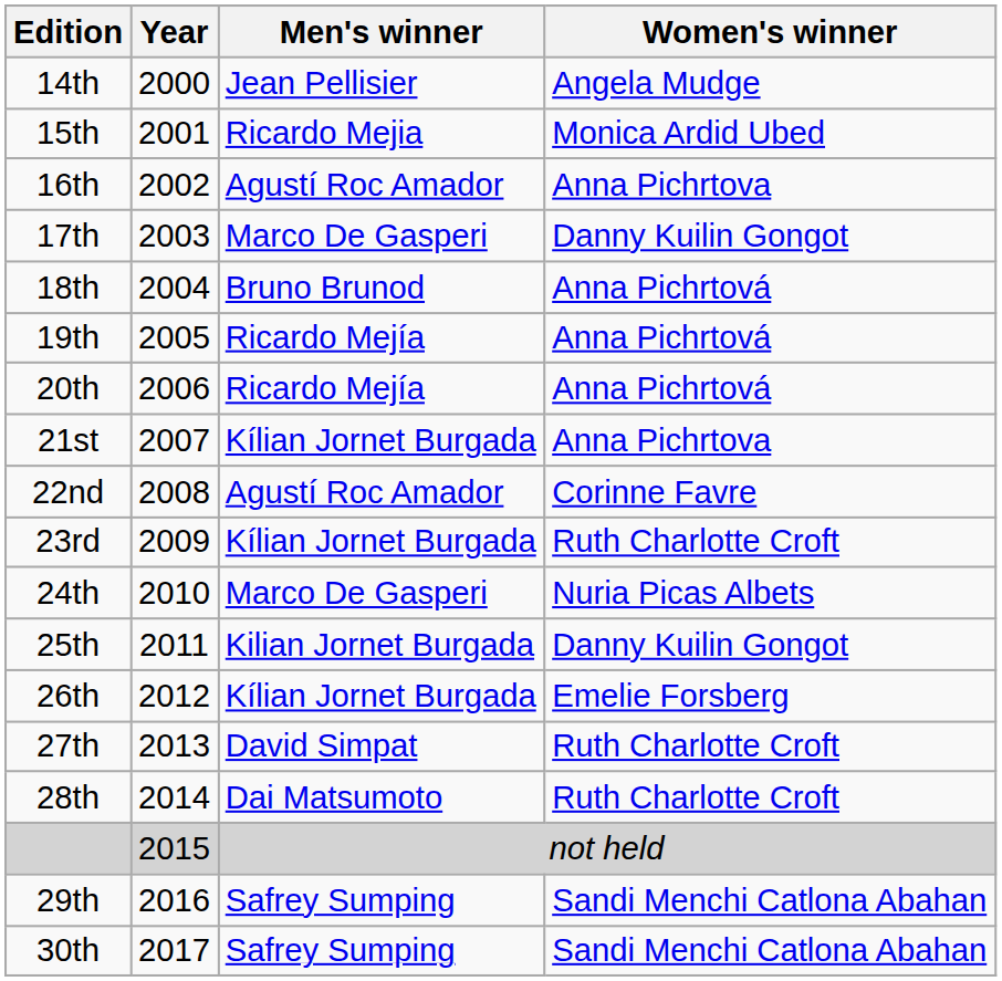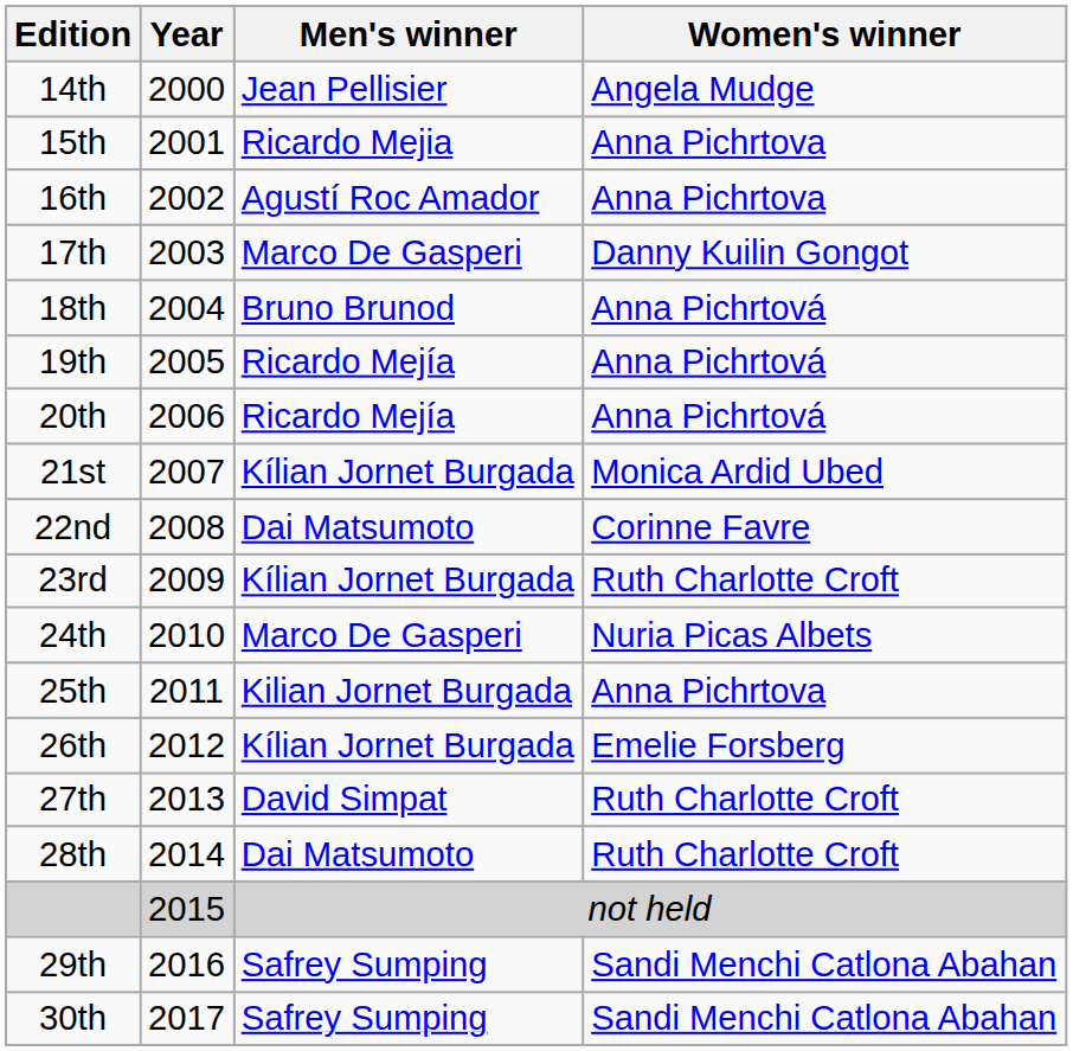 <table class="wikitable" width=50% style="font-size:90%; text-align:center;">
 <tr>
 <th>Edition</th>
 <th>Year</th>
 <th>Men's winner</th>
 <th>Women's winner</th>
 </tr>
 <tr>
 <td>14th</td>
 <td>2000</td>
 <td align=left> <a href='#'>Jean Pellisier</a></td>
 <td align=left> <a href='#'>Angela Mudge</a></td>
 </tr>
 <tr>
 <td>15th</td>
 <td>2001</td>
 <td align=left> <a href='#'>Ricardo Mejia</a></td>
-<td align=left> <a href='#'>Monica Ardid Ubed</a></td>
+<td align=left> <a href='#'>Anna Pichrtova</a></td>
 </tr>
 <tr>
 <td>16th</td>
 <td>2002</td>
 <td align=left> <a href='#'>Agustí Roc Amador</a></td>
 <td align=left> <a href='#'>Anna Pichrtova</a></td>
 </tr>
 <tr>
 <td>17th</td>
 <td>2003</td>
 <td align=left> <a href='#'>Marco De Gasperi</a></td>
 <td align=left> <a href='#'>Danny Kuilin Gongot</a></td>
 </tr>
 <tr>
 <td>18th</td>
 <td>2004</td>
 <td align=left> <a href='#'>Bruno Brunod</a></td>
 <td align=left> <a href='#'>Anna Pichrtová</a></td>
 </tr>
 <tr>
 <td>19th</td>
 <td>2005</td>
 <td align=left> <a href='#'>Ricardo Mejía</a></td>
 <td align=left> <a href='#'>Anna Pichrtová</a></td>
 </tr>
 <tr>
 <td>20th</td>
 <td>2006</td>
 <td align=left> <a href='#'>Ricardo Mejía</a></td>
 <td align=left> <a href='#'>Anna Pichrtová</a></td>
 </tr>
 <tr>
 <td>21st</td>
 <td>2007</td>
 <td align=left> <a href='#'>Kílian Jornet Burgada</a></td>
-<td align=left> <a href='#'>Anna Pichrtova</a></td>
+<td align=left> <a href='#'>Monica Ardid Ubed</a></td>
 </tr>
 <tr>
 <td>22nd</td>
 <td>2008</td>
-<td align=left> <a href='#'>Agustí Roc Amador</a></td>
+<td align=left> <a href='#'>Dai Matsumoto</a></td>
 <td align=left> <a href='#'>Corinne Favre</a></td>
 </tr>
 <tr>
 <td>23rd</td>
 <td>2009</td>
 <td align=left> <a href='#'>Kílian Jornet Burgada</a></td>
 <td align=left> <a href='#'>Ruth Charlotte Croft</a></td>
 </tr>
 <tr>
 <td>24th</td>
 <td>2010</td>
 <td align=left> <a href='#'>Marco De Gasperi</a></td>
 <td align=left> <a href='#'>Nuria Picas Albets</a></td>
 </tr>
 <tr>
 <td>25th</td>
 <td>2011</td>
 <td align=left> <a href='#'>Kilian Jornet Burgada</a></td>
-<td align=left> <a href='#'>Danny Kuilin Gongot</a></td>
+<td align=left> <a href='#'>Anna Pichrtova</a></td>
 </tr>
 <tr>
 <td>26th</td>
 <td>2012</td>
 <td align=left> <a href='#'>Kílian Jornet Burgada</a></td>
 <td align=left> <a href='#'>Emelie Forsberg</a></td>
 </tr>
 <tr>
 <td>27th</td>
 <td>2013</td>
 <td align=left> <a href='#'>David Simpat</a></td>
 <td align=left> <a href='#'>Ruth Charlotte Croft</a></td>
 </tr>
 <tr>
 <td>28th</td>
 <td>2014</td>
 <td align=left> <a href='#'>Dai Matsumoto</a></td>
 <td align=left> <a href='#'>Ruth Charlotte Croft</a></td>
 </tr>
 <tr>
 <td bgcolor=lightgrey></td>
 <td bgcolor=lightgrey>2015</td>
 <td colspan=2 bgcolor=lightgrey><em>not held</em></td>
 </tr>
 <tr>
 <td>29th</td>
 <td>2016</td>
 <td align=left> <a href='#'>Safrey Sumping</a></td>
 <td align=left> <a href='#'>Sandi Menchi Catlona Abahan</a></td>
 </tr>
 <tr>
 <td>30th</td>
 <td>2017</td>
 <td align=left> <a href='#'>Safrey Sumping</a></td>
 <td align=left> <a href='#'>Sandi Menchi Catlona Abahan</a></td>
 </tr>
 </table>
